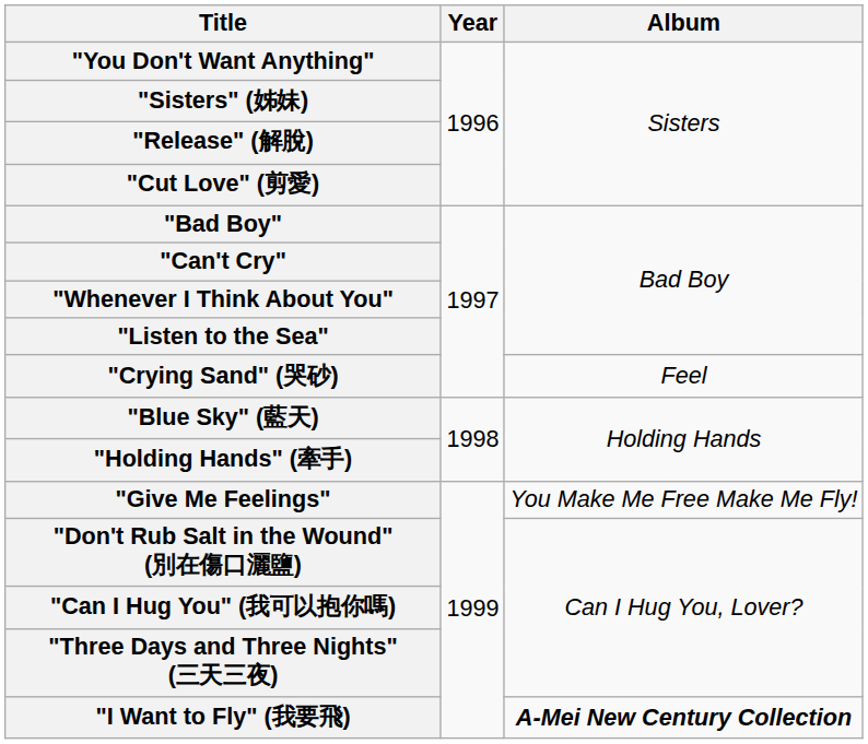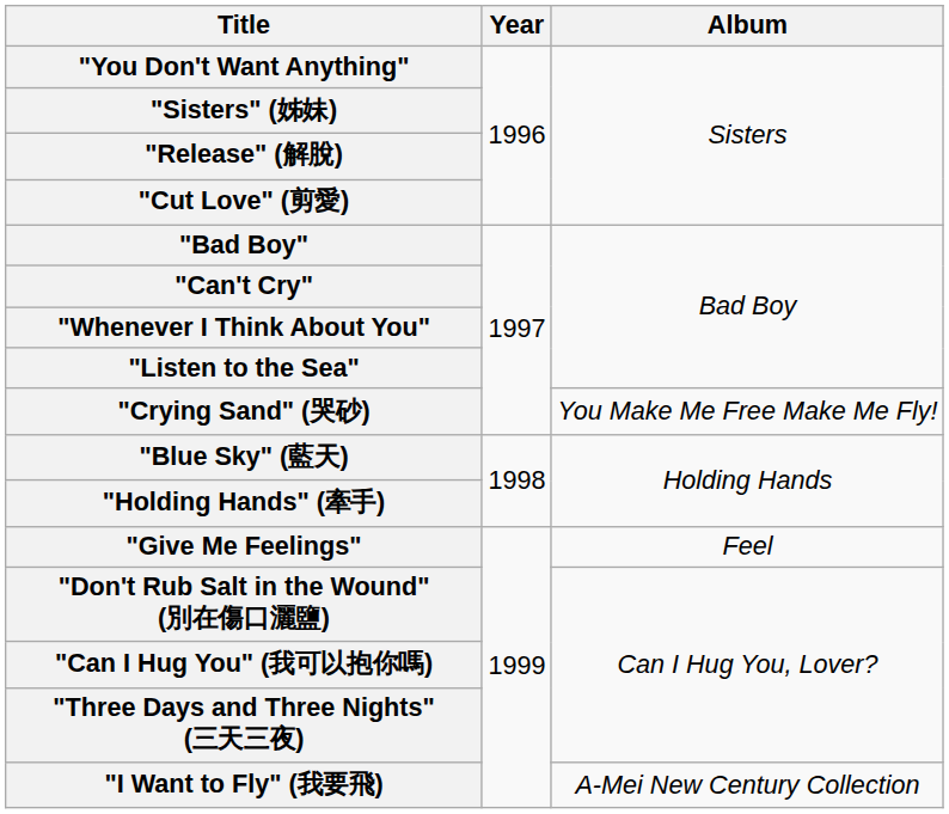 <table class="wikitable plainrowheaders" style="text-align:center;">
 <tr>
 <th scope="col" style="width:18em;">Title</th>
 <th scope="col">Year</th>
 <th scope="col">Album</th>
 </tr>
 <tr>
 <th scope="row">"You Don't Want Anything"</th>
 <td rowspan="4">1996</td>
 <td rowspan="4"><em>Sisters</em></td>
 </tr>
 <tr>
 <th scope="row">"Sisters" (姊妹)</th>
 </tr>
 <tr>
 <th scope="row">"Release" (解脫)</th>
 </tr>
 <tr>
 <th scope="row">"Cut Love" (剪愛)</th>
 </tr>
 <tr>
 <th scope="row">"Bad Boy"</th>
 <td rowspan="5">1997</td>
 <td rowspan="4"><em>Bad Boy</em></td>
 </tr>
 <tr>
 <th scope="row">"Can't Cry"</th>
 </tr>
 <tr>
 <th scope="row">"Whenever I Think About You"</th>
 </tr>
 <tr>
 <th scope="row">"Listen to the Sea"</th>
 </tr>
 <tr>
 <th scope="row">"Crying Sand" (哭砂)</th>
-<td><em>Feel</em></td>
+<td><em>You Make Me Free Make Me Fly!</em></td>
 </tr>
 <tr>
 <th scope="row">"Blue Sky" (藍天)</th>
 <td rowspan="2">1998</td>
 <td rowspan="2"><em>Holding Hands</em></td>
 </tr>
 <tr>
 <th scope="row">"Holding Hands" (牽手)</th>
 </tr>
 <tr>
 <th scope="row">"Give Me Feelings"</th>
 <td rowspan="5">1999</td>
-<td><em>You Make Me Free Make Me Fly!</em></td>
+<td><em>Feel</em></td>
 </tr>
 <tr>
 <th scope="row">"Don't Rub Salt in the Wound"<br>(別在傷口灑鹽)</th>
 <td rowspan="3"><em>Can I Hug You, Lover?</em></td>
 </tr>
 <tr>
 <th scope="row">"Can I Hug You" (我可以抱你嗎)</th>
 </tr>
 <tr>
 <th scope="row">"Three Days and Three Nights"<br>(三天三夜)</th>
 </tr>
 <tr>
 <th scope="row">"I Want to Fly" (我要飛)</th>
-<td><strong><em>A-Mei New Century Collection</em></strong></td>
+<td><em>A-Mei New Century Collection</em></td>
 </tr>
 </table>
